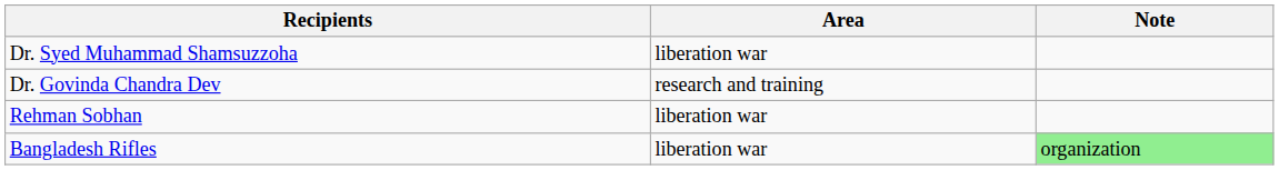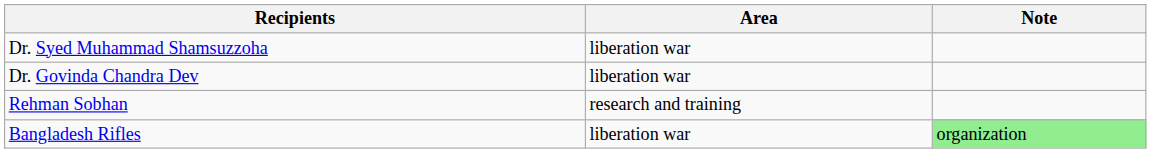 <table class="wikitable" style="width:80%;">
 <tr>
 <th>Recipients</th>
 <th>Area</th>
 <th>Note</th>
 </tr>
 <tr>
 <td>Dr. <a href='#'>Syed Muhammad Shamsuzzoha</a></td>
 <td>liberation war</td>
 <td></td>
 </tr>
 <tr>
 <td>Dr. <a href='#'>Govinda Chandra Dev</a></td>
-<td>research and training</td>
+<td>liberation war</td>
 <td></td>
 </tr>
 <tr>
 <td><a href='#'>Rehman Sobhan</a></td>
-<td>liberation war</td>
+<td>research and training</td>
 <td></td>
 </tr>
 <tr>
 <td><a href='#'>Bangladesh Rifles</a></td>
 <td>liberation war</td>
 <td style="background: lightgreen;">organization</td>
 </tr>
 </table>
